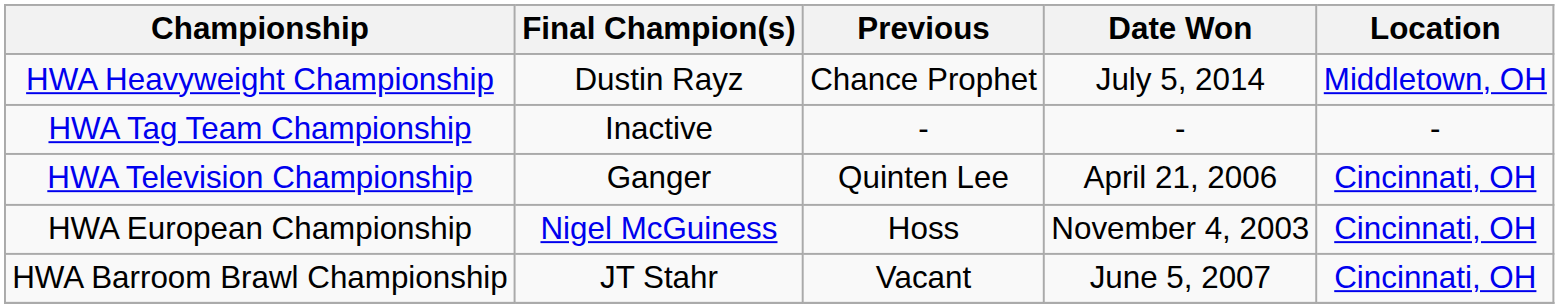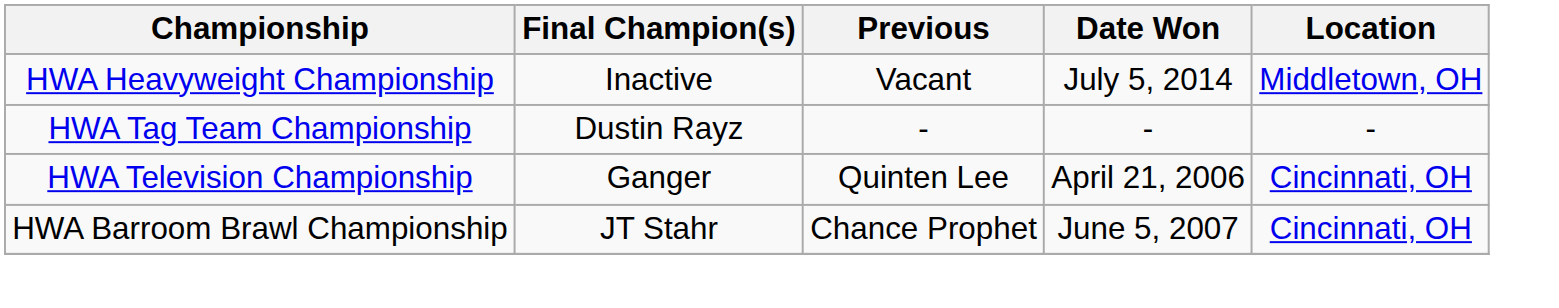 <table class="wikitable sortable" style="text-align:center;">
 <tr>
 <th scope="col">Championship</th>
 <th scope="col">Final Champion(s)</th>
 <th scope="col">Previous</th>
 <th scope="col">Date Won</th>
 <th scope="col">Location</th>
 </tr>
 <tr>
 <td scope="row"><a href='#'>HWA Heavyweight Championship</a></td>
-<td>Dustin Rayz</td>
-<td>Chance Prophet</td>
+<td>Inactive</td>
+<td>Vacant</td>
 <td>July 5, 2014</td>
 <td><a href='#'>Middletown, OH</a></td>
 </tr>
 <tr>
 <td scope="row"><a href='#'>HWA Tag Team Championship</a></td>
-<td>Inactive</td>
+<td>Dustin Rayz</td>
 <td>-</td>
 <td>-</td>
 <td>-</td>
 </tr>
 <tr>
 <td scope="row"><a href='#'>HWA Television Championship</a></td>
 <td>Ganger</td>
 <td>Quinten Lee</td>
 <td>April 21, 2006</td>
 <td><a href='#'>Cincinnati, OH</a></td>
 </tr>
 <tr>
-<td scope="row">HWA European Championship</td>
-<td><a href='#'>Nigel McGuiness</a></td>
-<td>Hoss</td>
-<td>November 4, 2003</td>
-<td><a href='#'>Cincinnati, OH</a></td>
-</tr>
-<tr>
 <td scope="row">HWA Barroom Brawl Championship</td>
 <td>JT Stahr</td>
-<td>Vacant</td>
+<td>Chance Prophet</td>
 <td>June 5, 2007</td>
 <td><a href='#'>Cincinnati, OH</a></td>
 </tr>
 <tr>
 </tr>
 </table>
